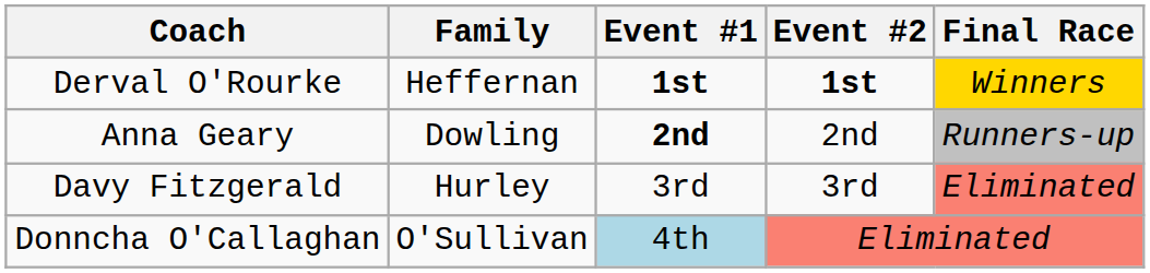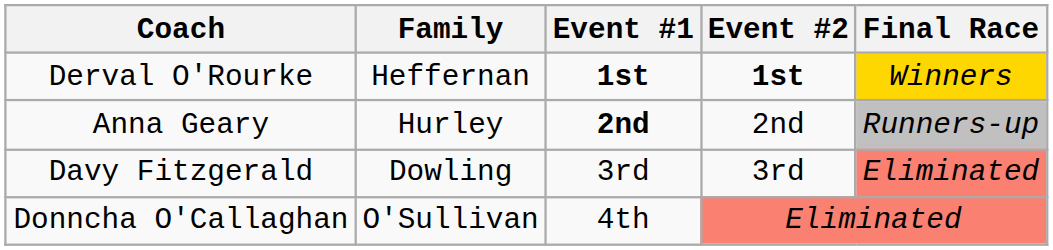 <table class="wikitable sortable" style="margin: auto; text-align: center;">
 <tr>
 <th>Coach</th>
 <th>Family</th>
 <th>Event #1</th>
 <th>Event #2</th>
 <th>Final Race</th>
 </tr>
 <tr>
 <td>Derval O'Rourke</td>
 <td>Heffernan</td>
 <td><strong>1st</strong></td>
 <td><strong>1st</strong></td>
 <td style="background:gold;"><em>Winners</em></td>
 </tr>
 <tr>
 <td>Anna Geary</td>
-<td>Dowling</td>
+<td>Hurley</td>
 <td><strong>2nd</strong></td>
 <td>2nd</td>
 <td style="background:silver;"><em>Runners-up</em></td>
 </tr>
 <tr>
 <td>Davy Fitzgerald</td>
-<td>Hurley</td>
+<td>Dowling</td>
 <td>3rd</td>
 <td>3rd</td>
 <td style="background:#FA8072;"><em>Eliminated</em></td>
 </tr>
 <tr>
 <td>Donncha O'Callaghan</td>
 <td>O'Sullivan</td>
-<td style="background: lightblue;">4th</td>
+<td>4th</td>
 <td colspan="2" style="background:#FA8072;"><em>Eliminated</em></td>
 </tr>
 </table>
